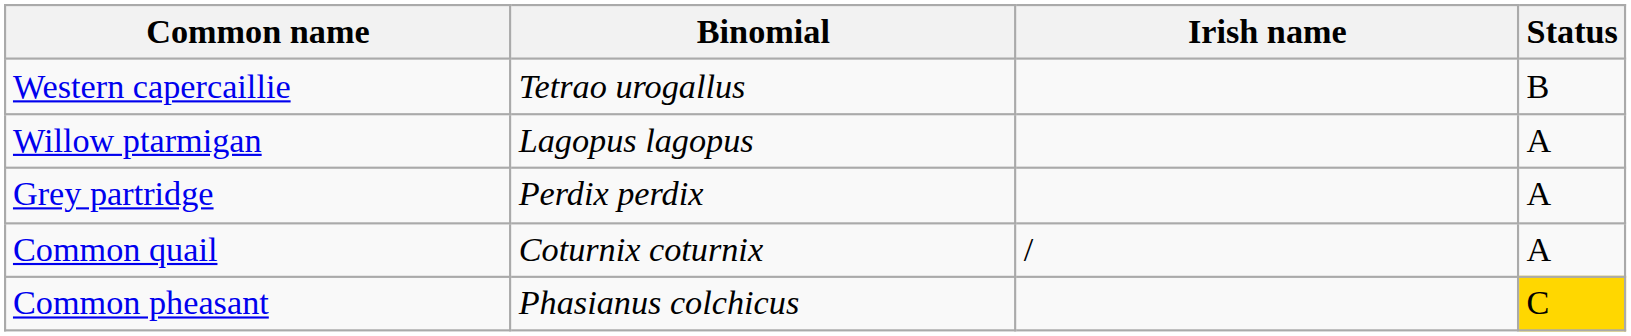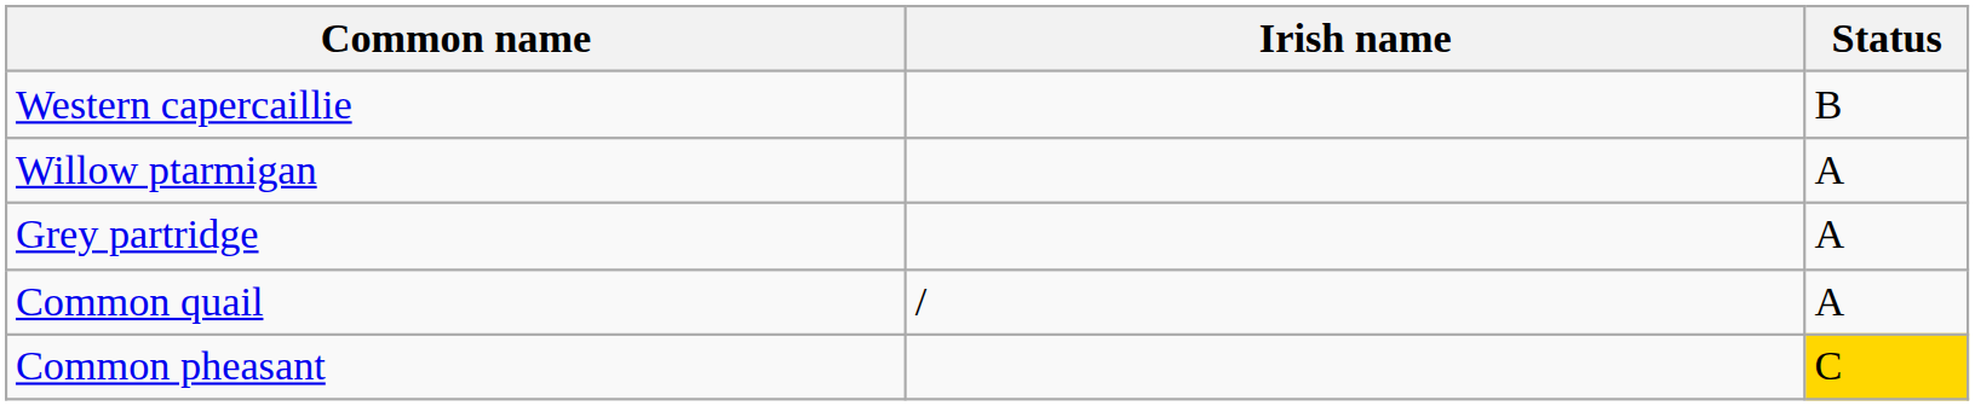 <table width=60% class="wikitable">
 <tr>
 <th width=32%>Common name</th>
-<th width=32%>Binomial</th>
 <th width=32%>Irish name</th>
 <th width=4%>Status</th>
 </tr>
 <tr>
 <td><a href='#'>Western capercaillie</a></td>
-<td><em>Tetrao urogallus</em></td>
 <td></td>
 <td>B</td>
 </tr>
 <tr>
 <td><a href='#'>Willow ptarmigan</a></td>
-<td><em>Lagopus lagopus</em></td>
 <td></td>
 <td>A</td>
 </tr>
 <tr>
 <td><a href='#'>Grey partridge</a></td>
-<td><em>Perdix perdix</em></td>
 <td></td>
 <td>A</td>
 </tr>
 <tr>
 <td><a href='#'>Common quail</a></td>
-<td><em>Coturnix coturnix</em></td>
 <td> / </td>
 <td>A</td>
 </tr>
 <tr>
 <td><a href='#'>Common pheasant</a></td>
-<td><em>Phasianus colchicus</em></td>
 <td></td>
 <td style="background: gold;">C</td>
 </tr>
 </table>
